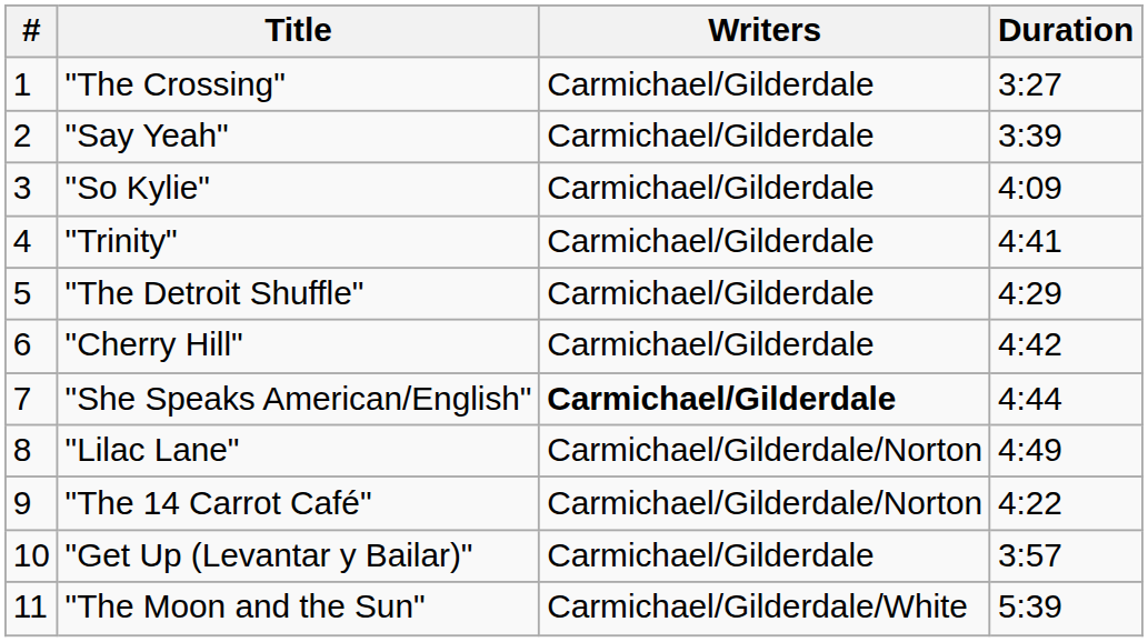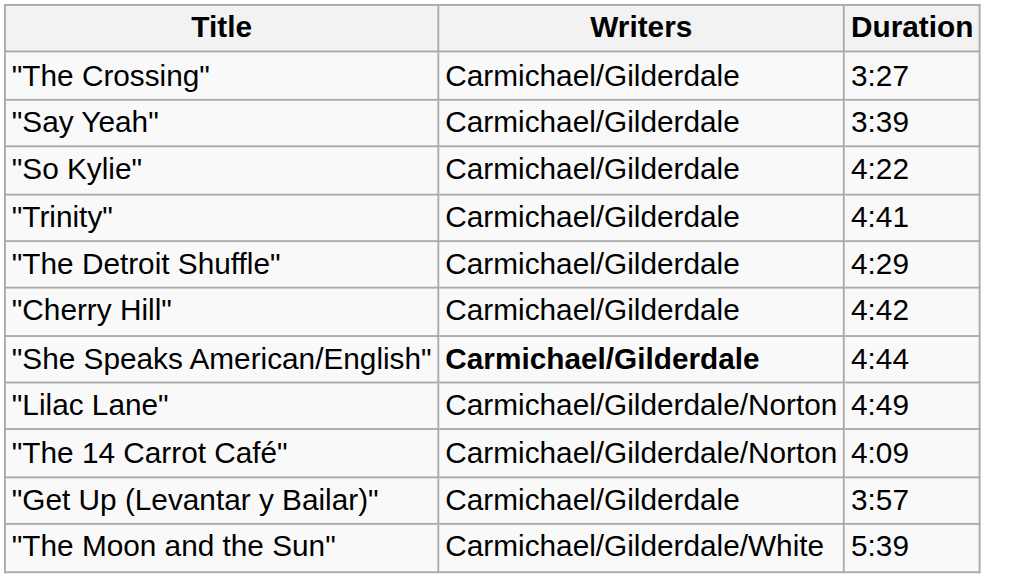 <table class="wikitable">
 <tr>
-<th>#</th>
 <th>Title</th>
 <th>Writers</th>
 <th>Duration</th>
 </tr>
 <tr>
-<td>1</td>
 <td>"The Crossing"</td>
 <td>Carmichael/Gilderdale</td>
 <td>3:27</td>
 </tr>
 <tr>
-<td>2</td>
 <td>"Say Yeah"</td>
 <td>Carmichael/Gilderdale</td>
 <td>3:39</td>
 </tr>
 <tr>
-<td>3</td>
 <td>"So Kylie"</td>
 <td>Carmichael/Gilderdale</td>
-<td>4:09</td>
+<td>4:22</td>
 </tr>
 <tr>
-<td>4</td>
 <td>"Trinity"</td>
 <td>Carmichael/Gilderdale</td>
 <td>4:41</td>
 </tr>
 <tr>
-<td>5</td>
 <td>"The Detroit Shuffle"</td>
 <td>Carmichael/Gilderdale</td>
 <td>4:29</td>
 </tr>
 <tr>
-<td>6</td>
 <td>"Cherry Hill"</td>
 <td>Carmichael/Gilderdale</td>
 <td>4:42</td>
 </tr>
 <tr>
-<td>7</td>
 <td>"She Speaks American/English"</td>
 <td><strong>Carmichael/Gilderdale</strong></td>
 <td>4:44</td>
 </tr>
 <tr>
-<td>8</td>
 <td>"Lilac Lane"</td>
 <td>Carmichael/Gilderdale/Norton</td>
 <td>4:49</td>
 </tr>
 <tr>
-<td>9</td>
 <td>"The 14 Carrot Café"</td>
 <td>Carmichael/Gilderdale/Norton</td>
-<td>4:22</td>
+<td>4:09</td>
 </tr>
 <tr>
-<td>10</td>
 <td>"Get Up (Levantar y Bailar)"</td>
 <td>Carmichael/Gilderdale</td>
 <td>3:57</td>
 </tr>
 <tr>
-<td>11</td>
 <td>"The Moon and the Sun"</td>
 <td>Carmichael/Gilderdale/White</td>
 <td>5:39</td>
 </tr>
 </table>
